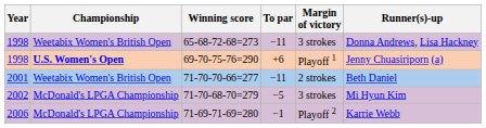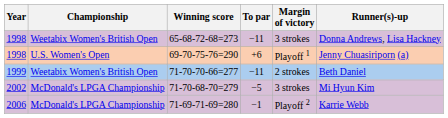 <table class="wikitable">
 <tr>
 <th>Year</th>
 <th>Championship</th>
 <th>Winning score</th>
 <th>To par</th>
 <th>Margin<br>of victory</th>
 <th>Runner(s)-up</th>
 </tr>
 <tr style="background:#D8BFD8;">
 <td><a href='#'>1998</a></td>
 <td><a href='#'>Weetabix Women's British Open</a></td>
 <td align=right>65-68-72-68=273</td>
 <td align=center>−11</td>
 <td>3 strokes</td>
 <td> <a href='#'>Donna Andrews</a>,  <a href='#'>Lisa Hackney</a></td>
 </tr>
 <tr style="background:#FBCEB1;">
 <td><a href='#'>1998</a></td>
-<td><strong><a href='#'>U.S. Women's Open</a></strong></td>
+<td><a href='#'>U.S. Women's Open</a></td>
 <td align=right>69-70-75-76=290</td>
 <td align=center>+6</td>
 <td>Playoff <sup>1</sup></td>
 <td> <a href='#'>Jenny Chuasiriporn</a> <a href='#'>(a)</a></td>
 </tr>
 <tr style="background:#ABCDEF;">
-<td><a href='#'>2001</a></td>
+<td><a href='#'>1999</a></td>
 <td><a href='#'>Weetabix Women's British Open</a></td>
 <td align=right>71-70-70-66=277</td>
 <td align=center>−11</td>
 <td>2 strokes</td>
 <td> <a href='#'>Beth Daniel</a></td>
 </tr>
 <tr style="background:#D8BFD8;">
 <td><a href='#'>2002</a></td>
 <td><a href='#'>McDonald's LPGA Championship</a></td>
 <td align=right>71-70-68-70=279</td>
 <td align=center>−5</td>
 <td>3 strokes</td>
 <td> <a href='#'>Mi Hyun Kim</a></td>
 </tr>
 <tr style="background:#D8BFD8;">
 <td><a href='#'>2006</a></td>
 <td><a href='#'>McDonald's LPGA Championship</a></td>
 <td align=right>71-69-71-69=280</td>
 <td align=center>−1</td>
 <td>Playoff <sup>2</sup></td>
 <td> <a href='#'>Karrie Webb</a></td>
 </tr>
 </table>
